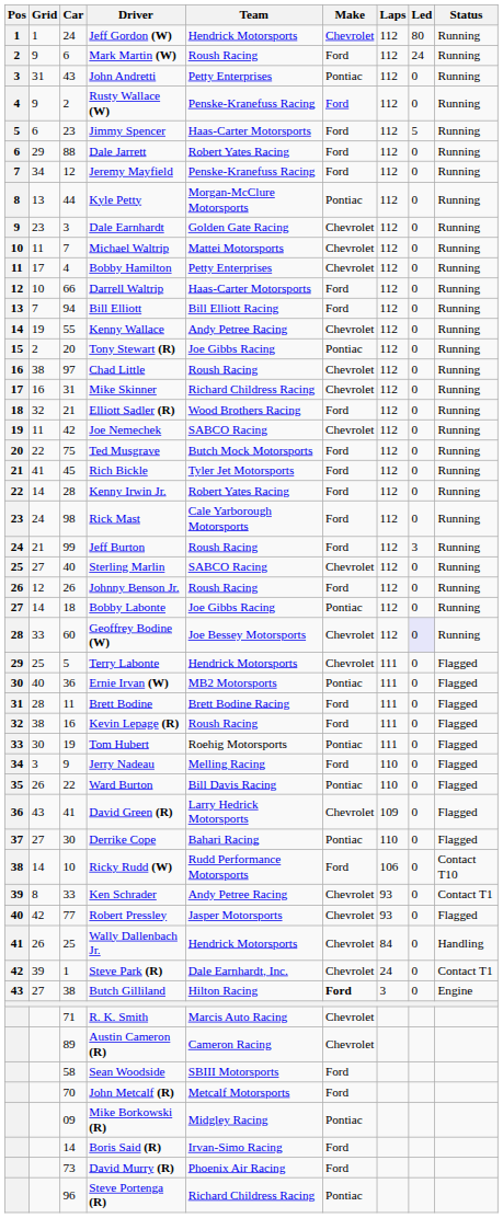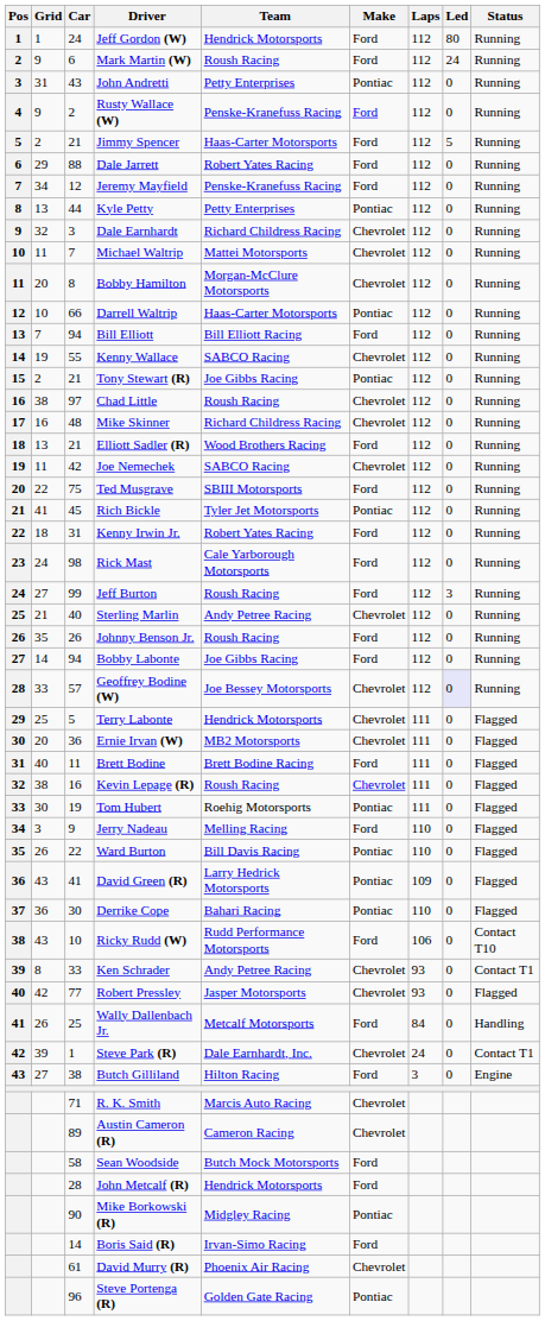 <table class="sortable wikitable" style="font-size:95%">
 <tr>
 <th>Pos</th>
 <th>Grid</th>
 <th>Car</th>
 <th>Driver</th>
 <th>Team</th>
 <th>Make</th>
 <th>Laps</th>
 <th>Led</th>
 <th>Status</th>
 </tr>
 <tr>
 <th>1</th>
 <td>1</td>
 <td>24</td>
 <td><a href='#'>Jeff Gordon</a> <strong>(W)</strong></td>
 <td><a href='#'>Hendrick Motorsports</a></td>
-<td><a href='#'>Chevrolet</a></td>
+<td>Ford</td>
 <td>112</td>
 <td>80</td>
 <td>Running</td>
 </tr>
 <tr>
 <th>2</th>
 <td>9</td>
 <td>6</td>
 <td><a href='#'>Mark Martin</a> <strong>(W)</strong></td>
 <td><a href='#'>Roush Racing</a></td>
 <td>Ford</td>
 <td>112</td>
 <td>24</td>
 <td>Running</td>
 </tr>
 <tr>
 <th>3</th>
 <td>31</td>
 <td>43</td>
 <td><a href='#'>John Andretti</a></td>
 <td><a href='#'>Petty Enterprises</a></td>
 <td>Pontiac</td>
 <td>112</td>
 <td>0</td>
 <td>Running</td>
 </tr>
 <tr>
 <th>4</th>
 <td>9</td>
 <td>2</td>
 <td><a href='#'>Rusty Wallace</a> <strong>(W)</strong></td>
 <td><a href='#'>Penske-Kranefuss Racing</a></td>
 <td><a href='#'>Ford</a></td>
 <td>112</td>
 <td>0</td>
 <td>Running</td>
 </tr>
 <tr>
 <th>5</th>
-<td>6</td>
-<td>23</td>
+<td>2</td>
+<td>21</td>
 <td><a href='#'>Jimmy Spencer</a></td>
 <td><a href='#'>Haas-Carter Motorsports</a></td>
 <td>Ford</td>
 <td>112</td>
 <td>5</td>
 <td>Running</td>
 </tr>
 <tr>
 <th>6</th>
 <td>29</td>
 <td>88</td>
 <td><a href='#'>Dale Jarrett</a></td>
 <td><a href='#'>Robert Yates Racing</a></td>
 <td>Ford</td>
 <td>112</td>
 <td>0</td>
 <td>Running</td>
 </tr>
 <tr>
 <th>7</th>
 <td>34</td>
 <td>12</td>
 <td><a href='#'>Jeremy Mayfield</a></td>
 <td><a href='#'>Penske-Kranefuss Racing</a></td>
 <td>Ford</td>
 <td>112</td>
 <td>0</td>
 <td>Running</td>
 </tr>
 <tr>
 <th>8</th>
 <td>13</td>
 <td>44</td>
 <td><a href='#'>Kyle Petty</a></td>
-<td><a href='#'>Morgan-McClure Motorsports</a></td>
+<td><a href='#'>Petty Enterprises</a></td>
 <td>Pontiac</td>
 <td>112</td>
 <td>0</td>
 <td>Running</td>
 </tr>
 <tr>
 <th>9</th>
-<td>23</td>
+<td>32</td>
 <td>3</td>
 <td><a href='#'>Dale Earnhardt</a></td>
-<td><a href='#'>Golden Gate Racing</a></td>
+<td><a href='#'>Richard Childress Racing</a></td>
 <td>Chevrolet</td>
 <td>112</td>
 <td>0</td>
 <td>Running</td>
 </tr>
 <tr>
 <th>10</th>
 <td>11</td>
 <td>7</td>
 <td><a href='#'>Michael Waltrip</a></td>
 <td><a href='#'>Mattei Motorsports</a></td>
 <td>Chevrolet</td>
 <td>112</td>
 <td>0</td>
 <td>Running</td>
 </tr>
 <tr>
 <th>11</th>
-<td>17</td>
-<td>4</td>
+<td>20</td>
+<td>8</td>
 <td><a href='#'>Bobby Hamilton</a></td>
-<td><a href='#'>Petty Enterprises</a></td>
+<td><a href='#'>Morgan-McClure Motorsports</a></td>
 <td>Chevrolet</td>
 <td>112</td>
 <td>0</td>
 <td>Running</td>
 </tr>
 <tr>
 <th>12</th>
 <td>10</td>
 <td>66</td>
 <td><a href='#'>Darrell Waltrip</a></td>
 <td><a href='#'>Haas-Carter Motorsports</a></td>
-<td>Ford</td>
+<td>Pontiac</td>
 <td>112</td>
 <td>0</td>
 <td>Running</td>
 </tr>
 <tr>
 <th>13</th>
 <td>7</td>
 <td>94</td>
 <td><a href='#'>Bill Elliott</a></td>
 <td><a href='#'>Bill Elliott Racing</a></td>
 <td>Ford</td>
 <td>112</td>
 <td>0</td>
 <td>Running</td>
 </tr>
 <tr>
 <th>14</th>
 <td>19</td>
 <td>55</td>
 <td><a href='#'>Kenny Wallace</a></td>
-<td><a href='#'>Andy Petree Racing</a></td>
+<td><a href='#'>SABCO Racing</a></td>
 <td>Chevrolet</td>
 <td>112</td>
 <td>0</td>
 <td>Running</td>
 </tr>
 <tr>
 <th>15</th>
 <td>2</td>
-<td>20</td>
+<td>21</td>
 <td><a href='#'>Tony Stewart</a> <strong>(R)</strong></td>
 <td><a href='#'>Joe Gibbs Racing</a></td>
 <td>Pontiac</td>
 <td>112</td>
 <td>0</td>
 <td>Running</td>
 </tr>
 <tr>
 <th>16</th>
 <td>38</td>
 <td>97</td>
 <td><a href='#'>Chad Little</a></td>
 <td><a href='#'>Roush Racing</a></td>
 <td>Chevrolet</td>
 <td>112</td>
 <td>0</td>
 <td>Running</td>
 </tr>
 <tr>
 <th>17</th>
 <td>16</td>
-<td>31</td>
+<td>48</td>
 <td><a href='#'>Mike Skinner</a></td>
 <td><a href='#'>Richard Childress Racing</a></td>
 <td>Chevrolet</td>
 <td>112</td>
 <td>0</td>
 <td>Running</td>
 </tr>
 <tr>
 <th>18</th>
-<td>32</td>
+<td>13</td>
 <td>21</td>
 <td><a href='#'>Elliott Sadler</a> <strong>(R)</strong></td>
 <td><a href='#'>Wood Brothers Racing</a></td>
 <td>Ford</td>
 <td>112</td>
 <td>0</td>
 <td>Running</td>
 </tr>
 <tr>
 <th>19</th>
 <td>11</td>
 <td>42</td>
 <td><a href='#'>Joe Nemechek</a></td>
 <td><a href='#'>SABCO Racing</a></td>
 <td>Chevrolet</td>
 <td>112</td>
 <td>0</td>
 <td>Running</td>
 </tr>
 <tr>
 <th>20</th>
 <td>22</td>
 <td>75</td>
 <td><a href='#'>Ted Musgrave</a></td>
-<td><a href='#'>Butch Mock Motorsports</a></td>
+<td><a href='#'>SBIII Motorsports</a></td>
 <td>Ford</td>
 <td>112</td>
 <td>0</td>
 <td>Running</td>
 </tr>
 <tr>
 <th>21</th>
 <td>41</td>
 <td>45</td>
 <td><a href='#'>Rich Bickle</a></td>
 <td><a href='#'>Tyler Jet Motorsports</a></td>
-<td>Ford</td>
+<td>Pontiac</td>
 <td>112</td>
 <td>0</td>
 <td>Running</td>
 </tr>
 <tr>
 <th>22</th>
-<td>14</td>
-<td>28</td>
+<td>18</td>
+<td>31</td>
 <td><a href='#'>Kenny Irwin Jr.</a></td>
 <td><a href='#'>Robert Yates Racing</a></td>
 <td>Ford</td>
 <td>112</td>
 <td>0</td>
 <td>Running</td>
 </tr>
 <tr>
 <th>23</th>
 <td>24</td>
 <td>98</td>
 <td><a href='#'>Rick Mast</a></td>
 <td><a href='#'>Cale Yarborough Motorsports</a></td>
 <td>Ford</td>
 <td>112</td>
 <td>0</td>
 <td>Running</td>
 </tr>
 <tr>
 <th>24</th>
-<td>21</td>
+<td>27</td>
 <td>99</td>
 <td><a href='#'>Jeff Burton</a></td>
 <td><a href='#'>Roush Racing</a></td>
 <td>Ford</td>
 <td>112</td>
 <td>3</td>
 <td>Running</td>
 </tr>
 <tr>
 <th>25</th>
-<td>27</td>
+<td>21</td>
 <td>40</td>
 <td><a href='#'>Sterling Marlin</a></td>
-<td><a href='#'>SABCO Racing</a></td>
+<td><a href='#'>Andy Petree Racing</a></td>
 <td>Chevrolet</td>
 <td>112</td>
 <td>0</td>
 <td>Running</td>
 </tr>
 <tr>
 <th>26</th>
-<td>12</td>
+<td>35</td>
 <td>26</td>
 <td><a href='#'>Johnny Benson Jr.</a></td>
 <td><a href='#'>Roush Racing</a></td>
 <td>Ford</td>
 <td>112</td>
 <td>0</td>
 <td>Running</td>
 </tr>
 <tr>
 <th>27</th>
 <td>14</td>
-<td>18</td>
+<td>94</td>
 <td><a href='#'>Bobby Labonte</a></td>
 <td><a href='#'>Joe Gibbs Racing</a></td>
-<td>Pontiac</td>
+<td>Ford</td>
 <td>112</td>
 <td>0</td>
 <td>Running</td>
 </tr>
 <tr>
 <th>28</th>
 <td>33</td>
-<td>60</td>
+<td>57</td>
 <td><a href='#'>Geoffrey Bodine</a> <strong>(W)</strong></td>
 <td><a href='#'>Joe Bessey Motorsports</a></td>
 <td>Chevrolet</td>
 <td>112</td>
 <td style="background: lavender;">0</td>
 <td>Running</td>
 </tr>
 <tr>
 <th>29</th>
 <td>25</td>
 <td>5</td>
 <td><a href='#'>Terry Labonte</a></td>
 <td><a href='#'>Hendrick Motorsports</a></td>
 <td>Chevrolet</td>
 <td>111</td>
 <td>0</td>
 <td>Flagged</td>
 </tr>
 <tr>
 <th>30</th>
-<td>40</td>
+<td>20</td>
 <td>36</td>
 <td><a href='#'>Ernie Irvan</a> <strong>(W)</strong></td>
 <td><a href='#'>MB2 Motorsports</a></td>
-<td>Pontiac</td>
+<td>Chevrolet</td>
 <td>111</td>
 <td>0</td>
 <td>Flagged</td>
 </tr>
 <tr>
 <th>31</th>
-<td>28</td>
+<td>40</td>
 <td>11</td>
 <td><a href='#'>Brett Bodine</a></td>
 <td><a href='#'>Brett Bodine Racing</a></td>
 <td>Ford</td>
 <td>111</td>
 <td>0</td>
 <td>Flagged</td>
 </tr>
 <tr>
 <th>32</th>
 <td>38</td>
 <td>16</td>
 <td><a href='#'>Kevin Lepage</a> <strong>(R)</strong></td>
 <td><a href='#'>Roush Racing</a></td>
-<td>Ford</td>
+<td><a href='#'>Chevrolet</a></td>
 <td>111</td>
 <td>0</td>
 <td>Flagged</td>
 </tr>
 <tr>
 <th>33</th>
 <td>30</td>
 <td>19</td>
 <td><a href='#'>Tom Hubert</a></td>
 <td>Roehig Motorsports</td>
 <td>Pontiac</td>
 <td>111</td>
 <td>0</td>
 <td>Flagged</td>
 </tr>
 <tr>
 <th>34</th>
 <td>3</td>
 <td>9</td>
 <td><a href='#'>Jerry Nadeau</a></td>
 <td><a href='#'>Melling Racing</a></td>
 <td>Ford</td>
 <td>110</td>
 <td>0</td>
 <td>Flagged</td>
 </tr>
 <tr>
 <th>35</th>
 <td>26</td>
 <td>22</td>
 <td><a href='#'>Ward Burton</a></td>
 <td><a href='#'>Bill Davis Racing</a></td>
 <td>Pontiac</td>
 <td>110</td>
 <td>0</td>
 <td>Flagged</td>
 </tr>
 <tr>
 <th>36</th>
 <td>43</td>
 <td>41</td>
 <td><a href='#'>David Green</a> <strong>(R)</strong></td>
 <td><a href='#'>Larry Hedrick Motorsports</a></td>
-<td>Chevrolet</td>
+<td>Pontiac</td>
 <td>109</td>
 <td>0</td>
 <td>Flagged</td>
 </tr>
 <tr>
 <th>37</th>
-<td>27</td>
+<td>36</td>
 <td>30</td>
 <td><a href='#'>Derrike Cope</a></td>
 <td><a href='#'>Bahari Racing</a></td>
 <td>Pontiac</td>
 <td>110</td>
 <td>0</td>
 <td>Flagged</td>
 </tr>
 <tr>
 <th>38</th>
-<td>14</td>
+<td>43</td>
 <td>10</td>
 <td><a href='#'>Ricky Rudd</a> <strong>(W)</strong></td>
 <td><a href='#'>Rudd Performance Motorsports</a></td>
 <td>Ford</td>
 <td>106</td>
 <td>0</td>
 <td>Contact T10</td>
 </tr>
 <tr>
 <th>39</th>
 <td>8</td>
 <td>33</td>
 <td><a href='#'>Ken Schrader</a></td>
 <td><a href='#'>Andy Petree Racing</a></td>
 <td>Chevrolet</td>
 <td>93</td>
 <td>0</td>
 <td>Contact T1</td>
 </tr>
 <tr>
 <th>40</th>
 <td>42</td>
 <td>77</td>
 <td><a href='#'>Robert Pressley</a></td>
 <td><a href='#'>Jasper Motorsports</a></td>
 <td>Chevrolet</td>
 <td>93</td>
 <td>0</td>
 <td>Flagged</td>
 </tr>
 <tr>
 <th>41</th>
 <td>26</td>
 <td>25</td>
 <td><a href='#'>Wally Dallenbach Jr.</a></td>
-<td><a href='#'>Hendrick Motorsports</a></td>
-<td>Chevrolet</td>
+<td><a href='#'>Metcalf Motorsports</a></td>
+<td>Ford</td>
 <td>84</td>
 <td>0</td>
 <td>Handling</td>
 </tr>
 <tr>
 <th>42</th>
 <td>39</td>
 <td>1</td>
 <td><a href='#'>Steve Park</a> <strong>(R)</strong></td>
 <td><a href='#'>Dale Earnhardt, Inc.</a></td>
 <td>Chevrolet</td>
 <td>24</td>
 <td>0</td>
 <td>Contact T1</td>
 </tr>
 <tr>
 <th>43</th>
 <td>27</td>
 <td>38</td>
 <td><a href='#'>Butch Gilliland</a></td>
 <td><a href='#'>Hilton Racing</a></td>
-<td><strong>Ford</strong></td>
+<td>Ford</td>
 <td>3</td>
 <td>0</td>
 <td>Engine</td>
 </tr>
 <tr>
 <th colspan="10"></th>
 </tr>
 <tr>
 <th></th>
 <td></td>
 <td>71</td>
 <td><a href='#'>R. K. Smith</a></td>
 <td><a href='#'>Marcis Auto Racing</a></td>
 <td>Chevrolet</td>
 <td></td>
 <td></td>
 <td></td>
 </tr>
 <tr>
 <th></th>
 <td></td>
 <td>89</td>
 <td><a href='#'>Austin Cameron</a> <strong>(R)</strong></td>
 <td><a href='#'>Cameron Racing</a></td>
 <td>Chevrolet</td>
 <td></td>
 <td></td>
 <td></td>
 </tr>
 <tr>
 <th></th>
 <td></td>
 <td>58</td>
 <td><a href='#'>Sean Woodside</a></td>
-<td><a href='#'>SBIII Motorsports</a></td>
+<td><a href='#'>Butch Mock Motorsports</a></td>
 <td>Ford</td>
 <td></td>
 <td></td>
 <td></td>
 </tr>
 <tr>
 <th></th>
 <td></td>
-<td>70</td>
+<td>28</td>
 <td><a href='#'>John Metcalf</a> <strong>(R)</strong></td>
-<td><a href='#'>Metcalf Motorsports</a></td>
+<td><a href='#'>Hendrick Motorsports</a></td>
 <td>Ford</td>
 <td></td>
 <td></td>
 <td></td>
 </tr>
 <tr>
 <th></th>
 <td></td>
-<td>09</td>
+<td>90</td>
 <td><a href='#'>Mike Borkowski</a> <strong>(R)</strong></td>
 <td><a href='#'>Midgley Racing</a></td>
 <td>Pontiac</td>
 <td></td>
 <td></td>
 <td></td>
 </tr>
 <tr>
 <th></th>
 <td></td>
 <td>14</td>
 <td><a href='#'>Boris Said</a> <strong>(R)</strong></td>
 <td><a href='#'>Irvan-Simo Racing</a></td>
 <td>Ford</td>
 <td></td>
 <td></td>
 <td></td>
 </tr>
 <tr>
 <th></th>
 <td></td>
-<td>73</td>
+<td>61</td>
 <td><a href='#'>David Murry</a> <strong>(R)</strong></td>
 <td><a href='#'>Phoenix Air Racing</a></td>
-<td>Ford</td>
+<td>Chevrolet</td>
 <td></td>
 <td></td>
 <td></td>
 </tr>
 <tr>
 <th></th>
 <td></td>
 <td>96</td>
 <td><a href='#'>Steve Portenga</a> <strong>(R)</strong></td>
-<td><a href='#'>Richard Childress Racing</a></td>
+<td><a href='#'>Golden Gate Racing</a></td>
 <td>Pontiac</td>
 <td></td>
 <td></td>
 <td></td>
 </tr>
 </table>
